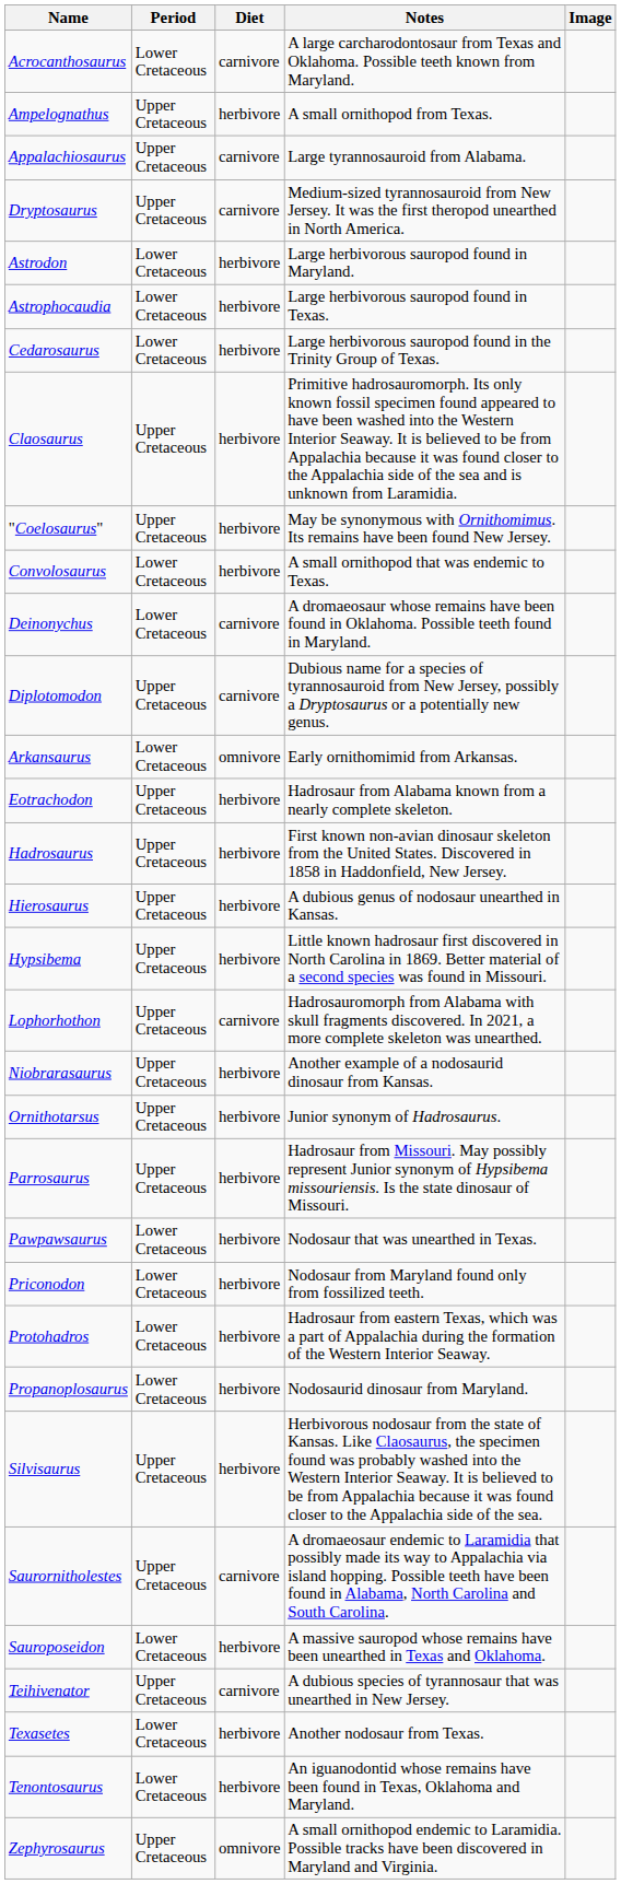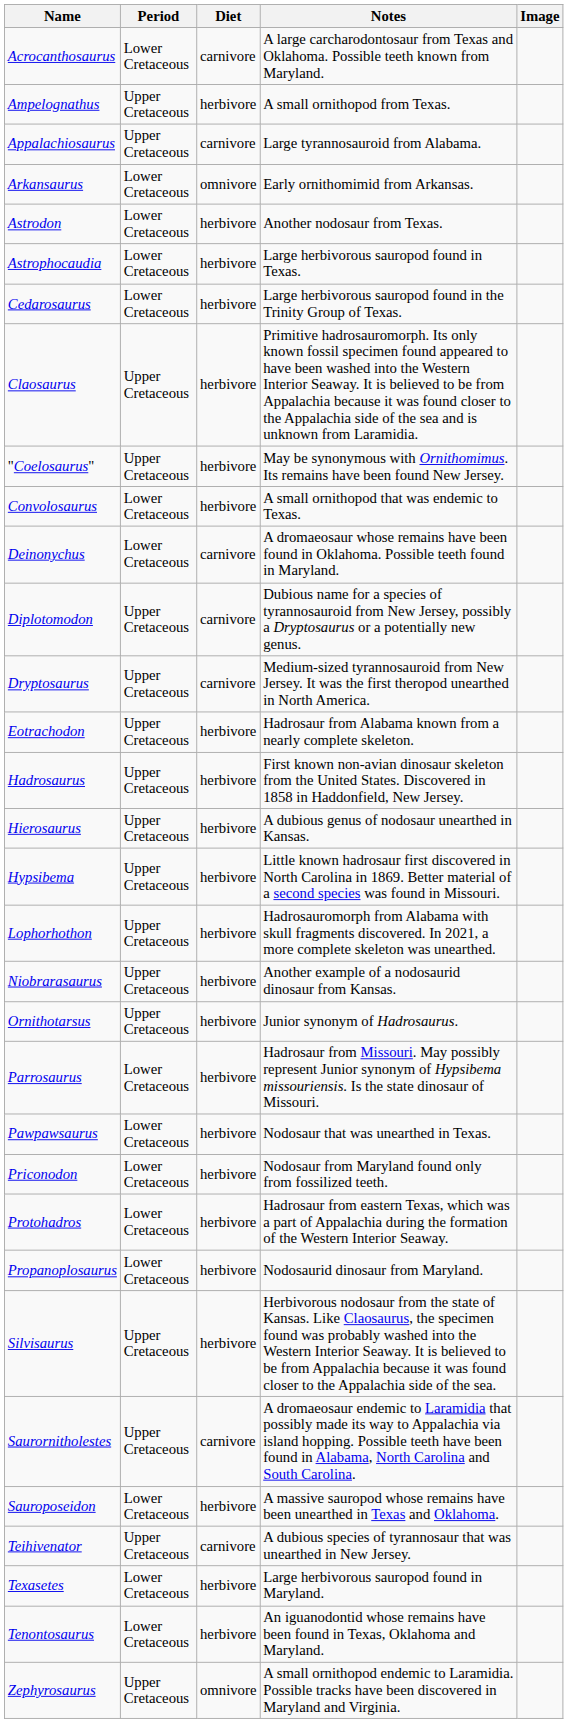 <table class="sortable wikitable">
 <tr>
 <th scope="col">Name</th>
 <th scope="col">Period</th>
 <th scope="col">Diet</th>
 <th scope="col" class="unsortable">Notes</th>
 <th>Image</th>
 </tr>
 <tr>
 <td><em><a href='#'>Acrocanthosaurus</a></em></td>
 <td>Lower Cretaceous</td>
 <td>carnivore</td>
 <td>A large carcharodontosaur from Texas and Oklahoma. Possible teeth known from Maryland.</td>
 <td></td>
 </tr>
 <tr>
 <td><em><a href='#'>Ampelognathus</a></em></td>
 <td>Upper Cretaceous</td>
 <td>herbivore</td>
 <td>A small ornithopod from Texas.</td>
 <td></td>
 </tr>
 <tr>
 <td><em><a href='#'>Appalachiosaurus</a></em></td>
 <td>Upper Cretaceous</td>
 <td>carnivore</td>
 <td>Large tyrannosauroid from Alabama.</td>
 <td></td>
 </tr>
 <tr>
-<td><em><a href='#'>Dryptosaurus</a></em></td>
-<td>Upper Cretaceous</td>
-<td>carnivore</td>
-<td>Medium-sized tyrannosauroid from New Jersey. It was the first theropod unearthed in North America.</td>
+<td><em><a href='#'>Arkansaurus</a></em></td>
+<td>Lower Cretaceous</td>
+<td>omnivore</td>
+<td>Early ornithomimid from Arkansas.</td>
 <td></td>
 </tr>
 <tr>
 <td><em><a href='#'>Astrodon</a></em></td>
 <td>Lower Cretaceous</td>
 <td>herbivore</td>
-<td>Large herbivorous sauropod found in Maryland.</td>
+<td>Another nodosaur from Texas.</td>
 <td></td>
 </tr>
 <tr>
 <td><em><a href='#'>Astrophocaudia</a></em></td>
 <td>Lower Cretaceous</td>
 <td>herbivore</td>
 <td>Large herbivorous sauropod found in Texas.</td>
 <td></td>
 </tr>
 <tr>
 <td><em><a href='#'>Cedarosaurus</a></em></td>
 <td>Lower Cretaceous</td>
 <td>herbivore</td>
 <td>Large herbivorous sauropod found in the Trinity Group of Texas.</td>
 <td></td>
 </tr>
 <tr>
 <td><em><a href='#'>Claosaurus</a></em></td>
 <td>Upper Cretaceous</td>
 <td>herbivore</td>
 <td>Primitive hadrosauromorph. Its only known fossil specimen found appeared to have been washed into the Western Interior Seaway. It is believed to be from Appalachia because it was found closer to the Appalachia side of the sea and is unknown from Laramidia.</td>
 <td></td>
 </tr>
 <tr>
 <td>"<em><a href='#'>Coelosaurus</a></em>"</td>
 <td>Upper Cretaceous</td>
 <td>herbivore</td>
 <td>May be synonymous with <em><a href='#'>Ornithomimus</a></em>. Its remains have been found New Jersey.</td>
 <td></td>
 </tr>
 <tr>
 <td><em><a href='#'>Convolosaurus</a></em></td>
 <td>Lower Cretaceous</td>
 <td>herbivore</td>
 <td>A small ornithopod that was endemic to Texas.</td>
 <td></td>
 </tr>
 <tr>
 <td><em><a href='#'>Deinonychus</a></em></td>
 <td>Lower Cretaceous</td>
 <td>carnivore</td>
 <td>A dromaeosaur whose remains have been found in Oklahoma. Possible teeth found in Maryland.</td>
 <td></td>
 </tr>
 <tr>
 <td><em><a href='#'>Diplotomodon</a></em></td>
 <td>Upper Cretaceous</td>
 <td>carnivore</td>
 <td>Dubious name for a species of tyrannosauroid from New Jersey, possibly a <em>Dryptosaurus</em> or a potentially new genus.</td>
 <td></td>
 </tr>
 <tr>
-<td><em><a href='#'>Arkansaurus</a></em></td>
-<td>Lower Cretaceous</td>
-<td>omnivore</td>
-<td>Early ornithomimid from Arkansas.</td>
+<td><em><a href='#'>Dryptosaurus</a></em></td>
+<td>Upper Cretaceous</td>
+<td>carnivore</td>
+<td>Medium-sized tyrannosauroid from New Jersey. It was the first theropod unearthed in North America.</td>
 <td></td>
 </tr>
 <tr>
 <td><em><a href='#'>Eotrachodon</a></em></td>
 <td>Upper Cretaceous</td>
 <td>herbivore</td>
 <td>Hadrosaur from Alabama known from a nearly complete skeleton.</td>
 <td></td>
 </tr>
 <tr>
 <td><em><a href='#'>Hadrosaurus</a></em></td>
 <td>Upper Cretaceous</td>
 <td>herbivore</td>
 <td>First known non-avian dinosaur skeleton from the United States. Discovered in 1858 in Haddonfield, New Jersey.</td>
 <td></td>
 </tr>
 <tr>
 <td><em><a href='#'>Hierosaurus</a></em></td>
 <td>Upper Cretaceous</td>
 <td>herbivore</td>
 <td>A dubious genus of nodosaur unearthed in Kansas.</td>
 <td></td>
 </tr>
 <tr>
 <td><em><a href='#'>Hypsibema</a></em></td>
 <td>Upper Cretaceous</td>
 <td>herbivore</td>
 <td>Little known hadrosaur first discovered in North Carolina in 1869. Better material of a <a href='#'>second species</a> was found in Missouri.</td>
 <td></td>
 </tr>
 <tr>
 <td><em><a href='#'>Lophorhothon</a></em></td>
 <td>Upper Cretaceous</td>
-<td>carnivore</td>
+<td>herbivore</td>
 <td>Hadrosauromorph from Alabama with skull fragments discovered. In 2021, a more complete skeleton was unearthed.</td>
 <td></td>
 </tr>
 <tr>
 <td><em><a href='#'>Niobrarasaurus</a></em></td>
 <td>Upper Cretaceous</td>
 <td>herbivore</td>
 <td>Another example of a nodosaurid dinosaur from Kansas.</td>
 <td></td>
 </tr>
 <tr>
 <td><em><a href='#'>Ornithotarsus</a></em></td>
 <td>Upper Cretaceous</td>
 <td>herbivore</td>
 <td>Junior synonym of <em>Hadrosaurus</em>.</td>
 <td></td>
 </tr>
 <tr>
 <td><em><a href='#'>Parrosaurus</a></em></td>
-<td>Upper Cretaceous</td>
+<td>Lower Cretaceous</td>
 <td>herbivore</td>
 <td>Hadrosaur from <a href='#'>Missouri</a>. May possibly represent Junior synonym of <em>Hypsibema missouriensis</em>. Is the state dinosaur of Missouri.</td>
 <td></td>
 </tr>
 <tr>
 <td><em><a href='#'>Pawpawsaurus</a></em></td>
 <td>Lower Cretaceous</td>
 <td>herbivore</td>
 <td>Nodosaur that was unearthed in Texas.</td>
 <td></td>
 </tr>
 <tr>
 <td><em><a href='#'>Priconodon</a></em></td>
 <td>Lower Cretaceous</td>
 <td>herbivore</td>
 <td>Nodosaur from Maryland found only from fossilized teeth.</td>
 <td></td>
 </tr>
 <tr>
 <td><em><a href='#'>Protohadros</a></em></td>
 <td>Lower Cretaceous</td>
 <td>herbivore</td>
 <td>Hadrosaur from eastern Texas, which was a part of Appalachia during the formation of the Western Interior Seaway.</td>
 <td></td>
 </tr>
 <tr>
 <td><em><a href='#'>Propanoplosaurus</a></em></td>
 <td>Lower Cretaceous</td>
 <td>herbivore</td>
 <td>Nodosaurid dinosaur from Maryland.</td>
 <td></td>
 </tr>
 <tr>
 <td><em><a href='#'>Silvisaurus</a></em></td>
 <td>Upper Cretaceous</td>
 <td>herbivore</td>
 <td>Herbivorous nodosaur from the state of Kansas. Like <a href='#'>Claosaurus</a>, the specimen found was probably washed into the Western Interior Seaway. It is believed to be from Appalachia because it was found closer to the Appalachia side of the sea.</td>
 <td></td>
 </tr>
 <tr>
 <td><em><a href='#'>Saurornitholestes</a></em></td>
 <td>Upper Cretaceous</td>
 <td>carnivore</td>
 <td>A dromaeosaur endemic to <a href='#'>Laramidia</a> that possibly made its way to Appalachia via island hopping. Possible teeth have been found in <a href='#'>Alabama</a>, <a href='#'>North Carolina</a> and <a href='#'>South Carolina</a>.</td>
 <td></td>
 </tr>
 <tr>
 <td><em><a href='#'>Sauroposeidon</a></em></td>
 <td>Lower Cretaceous</td>
 <td>herbivore</td>
 <td>A massive sauropod whose remains have been unearthed in <a href='#'>Texas</a> and <a href='#'>Oklahoma</a>.</td>
 <td></td>
 </tr>
 <tr>
 <td><em><a href='#'>Teihivenator</a></em></td>
 <td>Upper Cretaceous</td>
 <td>carnivore</td>
 <td>A dubious species of tyrannosaur that was unearthed in New Jersey.</td>
 <td></td>
 </tr>
 <tr>
 <td><em><a href='#'>Texasetes</a></em></td>
 <td>Lower Cretaceous</td>
 <td>herbivore</td>
-<td>Another nodosaur from Texas.</td>
+<td>Large herbivorous sauropod found in Maryland.</td>
 <td></td>
 </tr>
 <tr>
 <td><em><a href='#'>Tenontosaurus</a></em></td>
 <td>Lower Cretaceous</td>
 <td>herbivore</td>
 <td>An iguanodontid whose remains have been found in Texas, Oklahoma and Maryland. </td>
 <td></td>
 </tr>
 <tr T Rex>
 <td><em><a href='#'>Zephyrosaurus</a></em></td>
 <td>Upper Cretaceous</td>
 <td>omnivore</td>
 <td>A small ornithopod endemic to Laramidia. Possible tracks have been discovered in Maryland and Virginia.</td>
 <td></td>
 </tr>
 </table>
